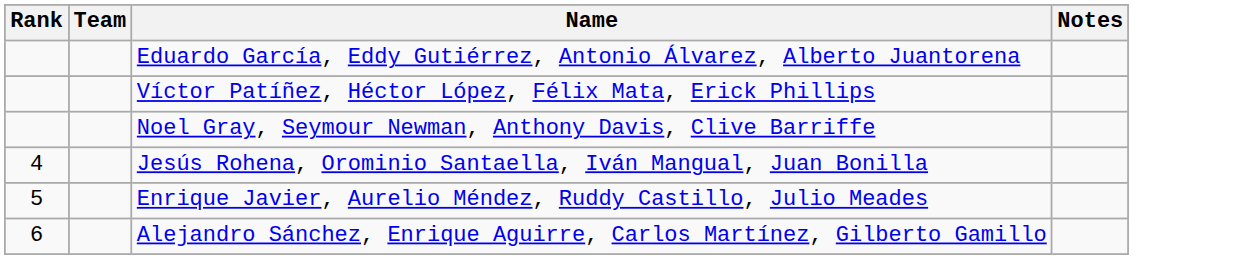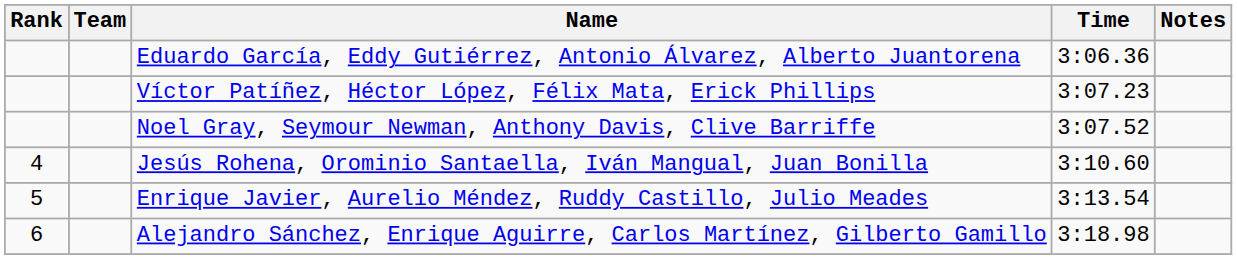 <table class="wikitable sortable" style="text-align:center;font-size:95%">
 <tr>
 <th>Rank</th>
 <th>Team</th>
 <th>Name</th>
+<th>Time</th>
 <th>Notes</th>
 </tr>
 <tr>
 <td></td>
 <td align=left></td>
 <td align=left><a href='#'>Eduardo García</a>,  <a href='#'>Eddy Gutiérrez</a>,  <a href='#'>Antonio Álvarez</a>, <a href='#'>Alberto Juantorena</a></td>
+<td>3:06.36</td>
 <td></td>
 </tr>
 <tr>
 <td></td>
 <td align=left></td>
 <td align=left><a href='#'>Víctor Patíñez</a>, <a href='#'>Héctor López</a>, <a href='#'>Félix Mata</a>, <a href='#'>Erick Phillips</a></td>
+<td>3:07.23</td>
 <td></td>
 </tr>
 <tr>
 <td></td>
 <td align=left></td>
 <td align=left><a href='#'>Noel Gray</a>, <a href='#'>Seymour Newman</a>, <a href='#'>Anthony Davis</a>, <a href='#'>Clive Barriffe</a></td>
+<td>3:07.52</td>
 <td></td>
 </tr>
 <tr>
 <td>4</td>
 <td align=left></td>
 <td align=left><a href='#'>Jesús Rohena</a>, <a href='#'>Orominio Santaella</a>, <a href='#'>Iván Mangual</a>, <a href='#'>Juan Bonilla</a></td>
+<td>3:10.60</td>
 <td></td>
 </tr>
 <tr>
 <td>5</td>
 <td align=left></td>
 <td align=left><a href='#'>Enrique Javier</a>, <a href='#'>Aurelio Méndez</a>, <a href='#'>Ruddy Castillo</a>, <a href='#'>Julio Meades</a></td>
+<td>3:13.54</td>
 <td></td>
 </tr>
 <tr>
 <td>6</td>
 <td align=left></td>
 <td align=left><a href='#'>Alejandro Sánchez</a>, <a href='#'>Enrique Aguirre</a>, <a href='#'>Carlos Martínez</a>, <a href='#'>Gilberto Gamillo</a></td>
+<td>3:18.98</td>
 <td></td>
 </tr>
 </table>
